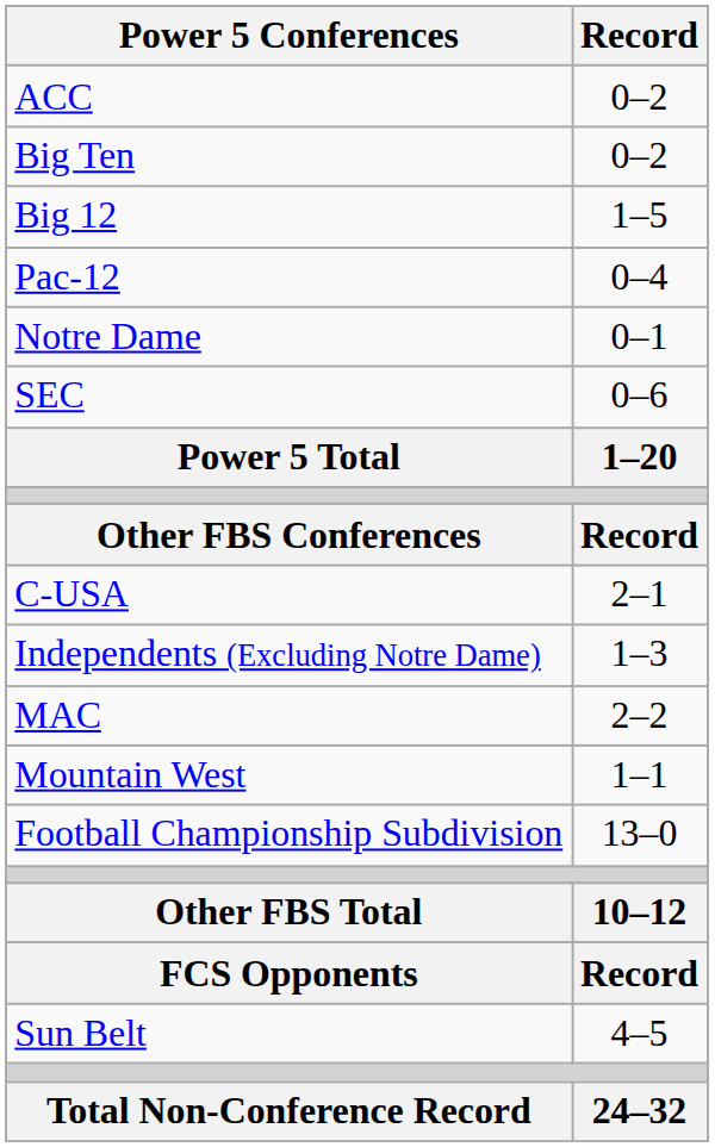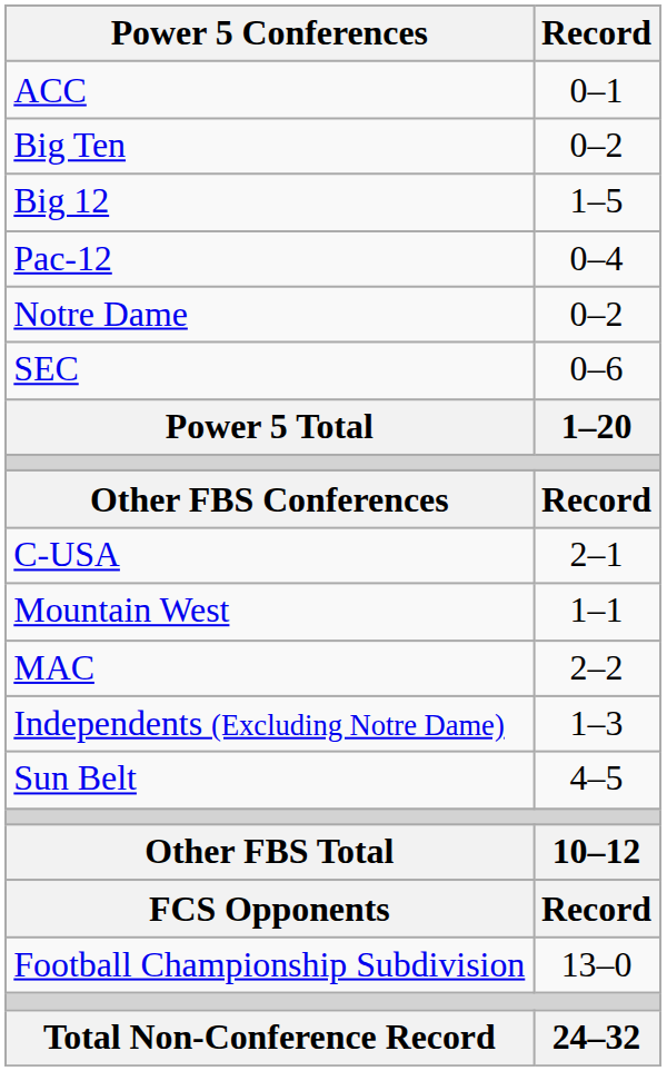 <table class="wikitable">
 <tr>
 <th>Power 5 Conferences</th>
 <th>Record</th>
 </tr>
 <tr>
 <td><a href='#'>ACC</a></td>
-<td align=center>0–2</td>
+<td align=center>0–1</td>
 </tr>
 <tr>
 <td><a href='#'>Big Ten</a></td>
 <td align=center>0–2</td>
 </tr>
 <tr>
 <td><a href='#'>Big 12</a></td>
 <td align=center>1–5</td>
 </tr>
 <tr>
 <td><a href='#'>Pac-12</a></td>
 <td align=center>0–4</td>
 </tr>
 <tr>
 <td><a href='#'>Notre Dame</a></td>
-<td align=center>0–1</td>
+<td align=center>0–2</td>
 </tr>
 <tr>
 <td><a href='#'>SEC</a></td>
 <td align=center>0–6</td>
 </tr>
 <tr>
 <th>Power 5 Total</th>
 <th>1–20</th>
 </tr>
 <tr>
 <th colspan="2" style="background:lightgrey;"></th>
 </tr>
 <tr>
 <th>Other FBS Conferences</th>
 <th>Record</th>
 </tr>
 <tr>
 <td><a href='#'>C-USA</a></td>
 <td align=center>2–1</td>
 </tr>
 <tr>
-<td><a href='#'>Independents <small>(Excluding Notre Dame)</small></a></td>
-<td align=center>1–3</td>
+<td><a href='#'>Mountain West</a></td>
+<td align=center>1–1</td>
 </tr>
 <tr>
 <td><a href='#'>MAC</a></td>
 <td align=center>2–2</td>
 </tr>
 <tr>
-<td><a href='#'>Mountain West</a></td>
-<td align=center>1–1</td>
+<td><a href='#'>Independents <small>(Excluding Notre Dame)</small></a></td>
+<td align=center>1–3</td>
 </tr>
 <tr>
-<td><a href='#'>Football Championship Subdivision</a></td>
-<td align=center>13–0</td>
+<td><a href='#'>Sun Belt</a></td>
+<td align=center>4–5</td>
 </tr>
 <tr>
 <th colspan="2" style="background:lightgrey;"></th>
 </tr>
 <tr>
 <th>Other FBS Total</th>
 <th>10–12</th>
 </tr>
 <tr>
 <th>FCS Opponents</th>
 <th>Record</th>
 </tr>
 <tr>
-<td><a href='#'>Sun Belt</a></td>
-<td align=center>4–5</td>
+<td><a href='#'>Football Championship Subdivision</a></td>
+<td align=center>13–0</td>
 </tr>
 <tr>
 <th colspan="2" style="background:lightgrey;"></th>
 </tr>
 <tr>
 <th>Total Non-Conference Record</th>
 <th>24–32</th>
 </tr>
 </table>
